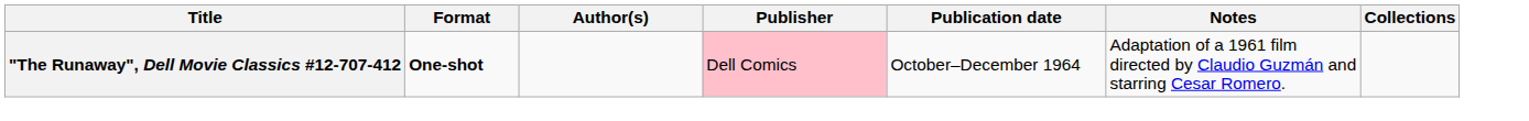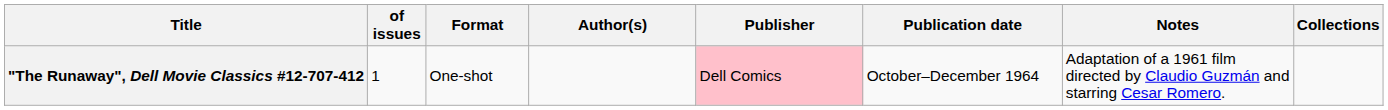 <table class="wikitable">
 <tr>
 <th>Title</th>
+<th style="width:40pt"> of issues</th>
 <th style="width:75pt">Format</th>
 <th style="width:125pt">Author(s)</th>
 <th style="width:125pt">Publisher</th>
 <th style="width:150pt">Publication date</th>
 <th style="width:175pt">Notes</th>
 <th>Collections</th>
 </tr>
 <tr>
 <th>"The Runaway", <em>Dell Movie Classics</em> #12-707-412</th>
-<td><strong>One-shot</strong></td>
+<td>1</td>
+<td>One-shot</td>
 <td></td>
 <td style="background: pink;">Dell Comics</td>
 <td>October–December 1964</td>
 <td>Adaptation of a 1961 film directed by <a href='#'>Claudio Guzmán</a> and starring <a href='#'>Cesar Romero</a>.</td>
 <td></td>
 </tr>
 </table>
